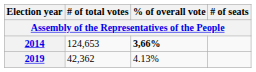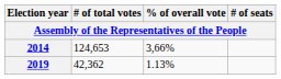 <table class="wikitable">
 <tr>
 <th>Election year</th>
 <th># of total votes</th>
 <th>% of overall vote</th>
 <th># of seats</th>
 </tr>
 <tr>
 <th colspan=4><a href='#'>Assembly of the Representatives of the People</a></th>
 </tr>
 <tr>
 <th><a href='#'>2014</a></th>
 <td>124,653</td>
-<td><strong>3,66%</strong></td>
+<td>3,66%</td>
 <td></td>
 </tr>
 <tr>
 <th><a href='#'>2019</a></th>
 <td>42,362</td>
-<td>4.13%</td>
+<td>1.13%</td>
 <td></td>
 </tr>
 </table>
